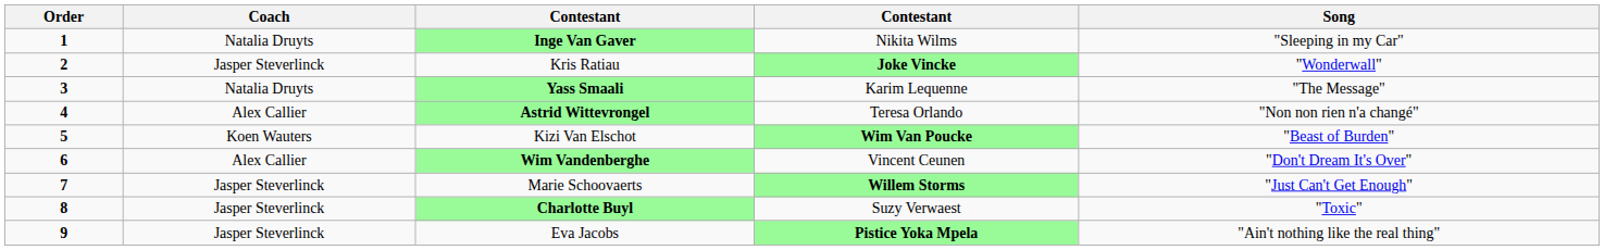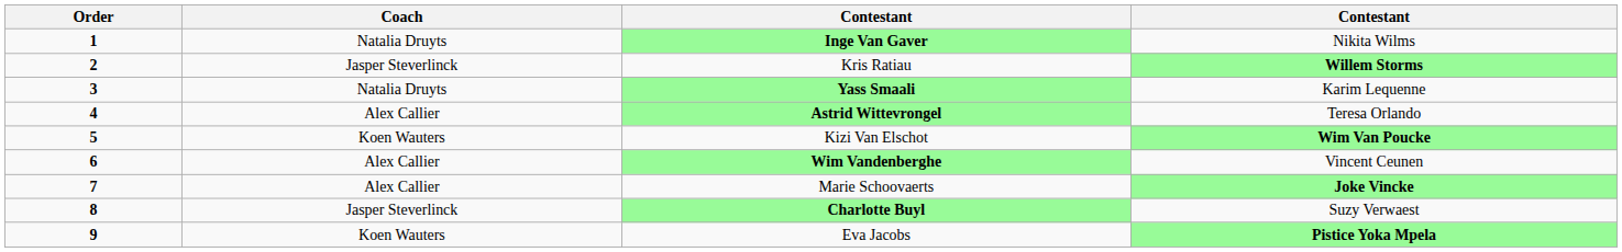 <table class="wikitable sortable" style="text-align: center; width: 85%;">
 <tr>
 <th>Order</th>
 <th>Coach</th>
 <th>Contestant</th>
 <th>Contestant</th>
-<th>Song</th>
 </tr>
 <tr>
 <td align="center"><strong>1</strong></td>
 <td>Natalia Druyts</td>
 <th style="background:palegreen">Inge Van Gaver</th>
 <td>Nikita Wilms</td>
-<td>"Sleeping in my Car"</td>
 </tr>
 <tr>
 <td align="center"><strong>2</strong></td>
 <td>Jasper Steverlinck</td>
 <td>Kris Ratiau</td>
-<th style="background:palegreen">Joke Vincke</th>
-<td>"<a href='#'>Wonderwall</a>"</td>
+<th style="background:palegreen">Willem Storms</th>
 </tr>
 <tr>
 <td align="center"><strong>3</strong></td>
 <td>Natalia Druyts</td>
 <th style="background:palegreen">Yass Smaali</th>
 <td>Karim Lequenne</td>
-<td>"The Message"</td>
 </tr>
 <tr>
 <td align="center"><strong>4</strong></td>
 <td>Alex Callier</td>
 <th style="background:palegreen">Astrid Wittevrongel</th>
 <td>Teresa Orlando</td>
-<td>"Non non rien n'a changé"</td>
 </tr>
 <tr>
 <td align="center"><strong>5</strong></td>
 <td>Koen Wauters</td>
 <td>Kizi Van Elschot</td>
 <th style="background:palegreen">Wim Van Poucke</th>
-<td>"<a href='#'>Beast of Burden</a>"</td>
 </tr>
 <tr>
 <td align="center"><strong>6</strong></td>
 <td>Alex Callier</td>
 <th style="background:palegreen">Wim Vandenberghe</th>
 <td>Vincent Ceunen</td>
-<td>"<a href='#'>Don't Dream It's Over</a>"</td>
 </tr>
 <tr>
 <td align="center"><strong>7</strong></td>
-<td>Jasper Steverlinck</td>
+<td>Alex Callier</td>
 <td>Marie Schoovaerts</td>
-<th style="background:palegreen">Willem Storms</th>
-<td>"<a href='#'>Just Can't Get Enough</a>"</td>
+<th style="background:palegreen">Joke Vincke</th>
 </tr>
 <tr>
 <td align="center"><strong>8</strong></td>
 <td>Jasper Steverlinck</td>
 <th style="background:palegreen">Charlotte Buyl</th>
 <td>Suzy Verwaest</td>
-<td>"<a href='#'>Toxic</a>"</td>
 </tr>
 <tr>
 <td align="center"><strong>9</strong></td>
-<td>Jasper Steverlinck</td>
+<td>Koen Wauters</td>
 <td>Eva Jacobs</td>
 <th style="background:palegreen">Pistice Yoka Mpela</th>
-<td>"Ain't nothing like the real thing"</td>
 </tr>
 </table>
